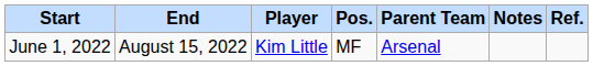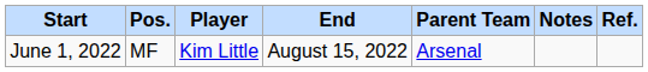 <table class="wikitable" style="text-align:left;">
 <tr>
 <th style="background:#c2ddff">Start</th>
+<th style="background:#c2ddff">Pos.</th>
+<th style="background:#c2ddff">Player</th>
 <th style="background:#c2ddff">End</th>
-<th style="background:#c2ddff">Player</th>
-<th style="background:#c2ddff">Pos.</th>
 <th style="background:#c2ddff">Parent Team</th>
 <th style="background:#c2ddff">Notes</th>
 <th style="background:#c2ddff">Ref.</th>
 </tr>
 <tr>
 <td style="white-space: nowrap;">June 1, 2022</td>
+<td>MF</td>
+<td style="white-space: nowrap;"> <a href='#'>Kim Little</a></td>
 <td style="white-space: nowrap;">August 15, 2022</td>
-<td style="white-space: nowrap;"> <a href='#'>Kim Little</a></td>
-<td>MF</td>
 <td style="white-space: nowrap;"> <a href='#'>Arsenal</a></td>
 <td></td>
 <td></td>
 </tr>
 </table>
